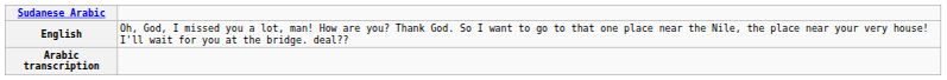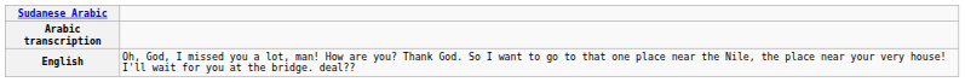 <table class="wikitable">
 <tr>
 <th><a href='#'>Sudanese Arabic</a></th>
 <td><div></div></td>
 </tr>
 <tr>
+<th>Arabic transcription</th>
+<td></td>
+</tr>
+<tr>
 <th>English</th>
 <td>Oh, God, I missed you a lot, man! How are you? Thank God. So I want to go to that one place near the Nile, the place near your very house! I'll wait for you at the bridge. deal??</td>
 </tr>
-<tr>
-<th>Arabic transcription</th>
-<td></td>
-</tr>
 </table>
